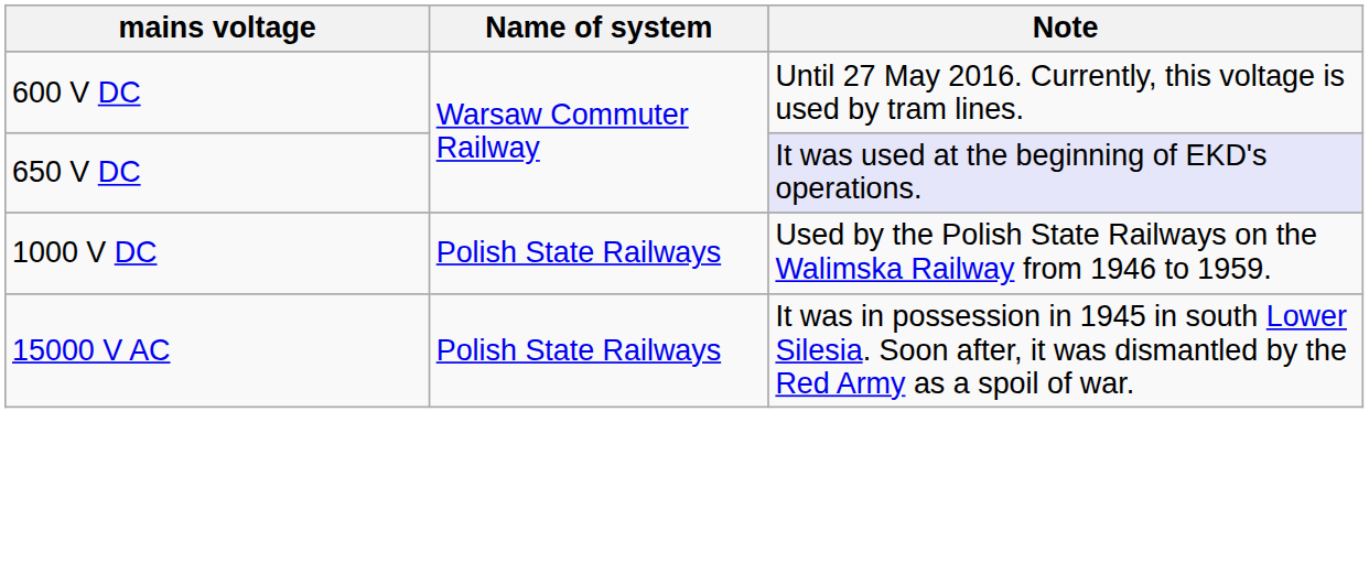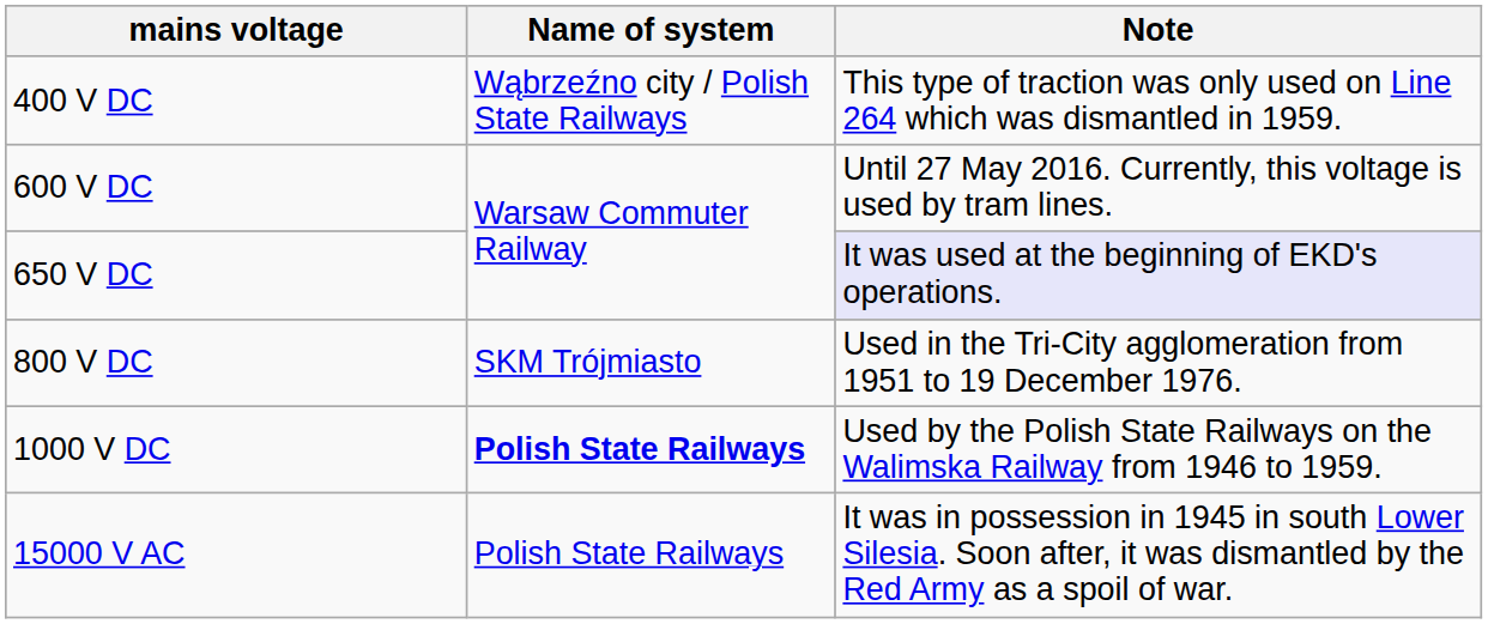 <table class="wikitable" style="width:83%">
 <tr>
 <th style="width:25%">mains voltage</th>
 <th style="width:20%">Name of system</th>
 <th style="width:35%">Note</th>
+</tr>
+<tr id="be3">
+<td>400 V <a href='#'>DC</a></td>
+<td><a href='#'>Wąbrzeźno</a> city / <a href='#'>Polish State Railways</a></td>
+<td>This type of traction was only used on <a href='#'>Line 264</a> which was dismantled in 1959.</td>
 </tr>
 <tr>
 <td>600 V <a href='#'>DC</a></td>
 <td rowspan=2><a href='#'>Warsaw Commuter Railway</a></td>
 <td>Until 27 May 2016. Currently, this voltage is used by tram lines.</td>
 </tr>
 <tr>
 <td>650 V <a href='#'>DC</a></td>
 <td style="background: lavender;">It was used at the beginning of EKD's operations.</td>
 </tr>
 <tr>
+<td>800 V <a href='#'>DC</a></td>
+<td><a href='#'>SKM Trójmiasto</a></td>
+<td>Used in the Tri-City agglomeration from 1951 to 19 December 1976.</td>
+</tr>
+<tr>
 <td>1000 V <a href='#'>DC</a></td>
-<td><a href='#'>Polish State Railways</a></td>
+<td><strong><a href='#'>Polish State Railways</a></strong></td>
 <td>Used by the Polish State Railways on the <a href='#'>Walimska Railway</a> from 1946 to 1959.</td>
 </tr>
 <tr>
 <td><a href='#'>15000 V AC</a></td>
 <td><a href='#'>Polish State Railways</a></td>
 <td>It was in possession in 1945 in south <a href='#'>Lower Silesia</a>. Soon after, it was dismantled by the <a href='#'>Red Army</a> as a spoil of war.</td>
 </tr>
 </table>
